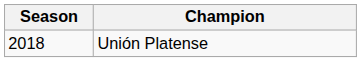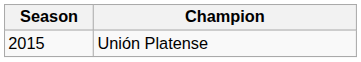 <table class="wikitable sortable">
 <tr>
 <th width=80px>Season</th>
 <th width=250px>Champion</th>
 </tr>
 <tr>
-<td>2018</td>
+<td>2015</td>
 <td>Unión Platense</td>
 </tr>
 <tr>
 </tr>
 </table>
